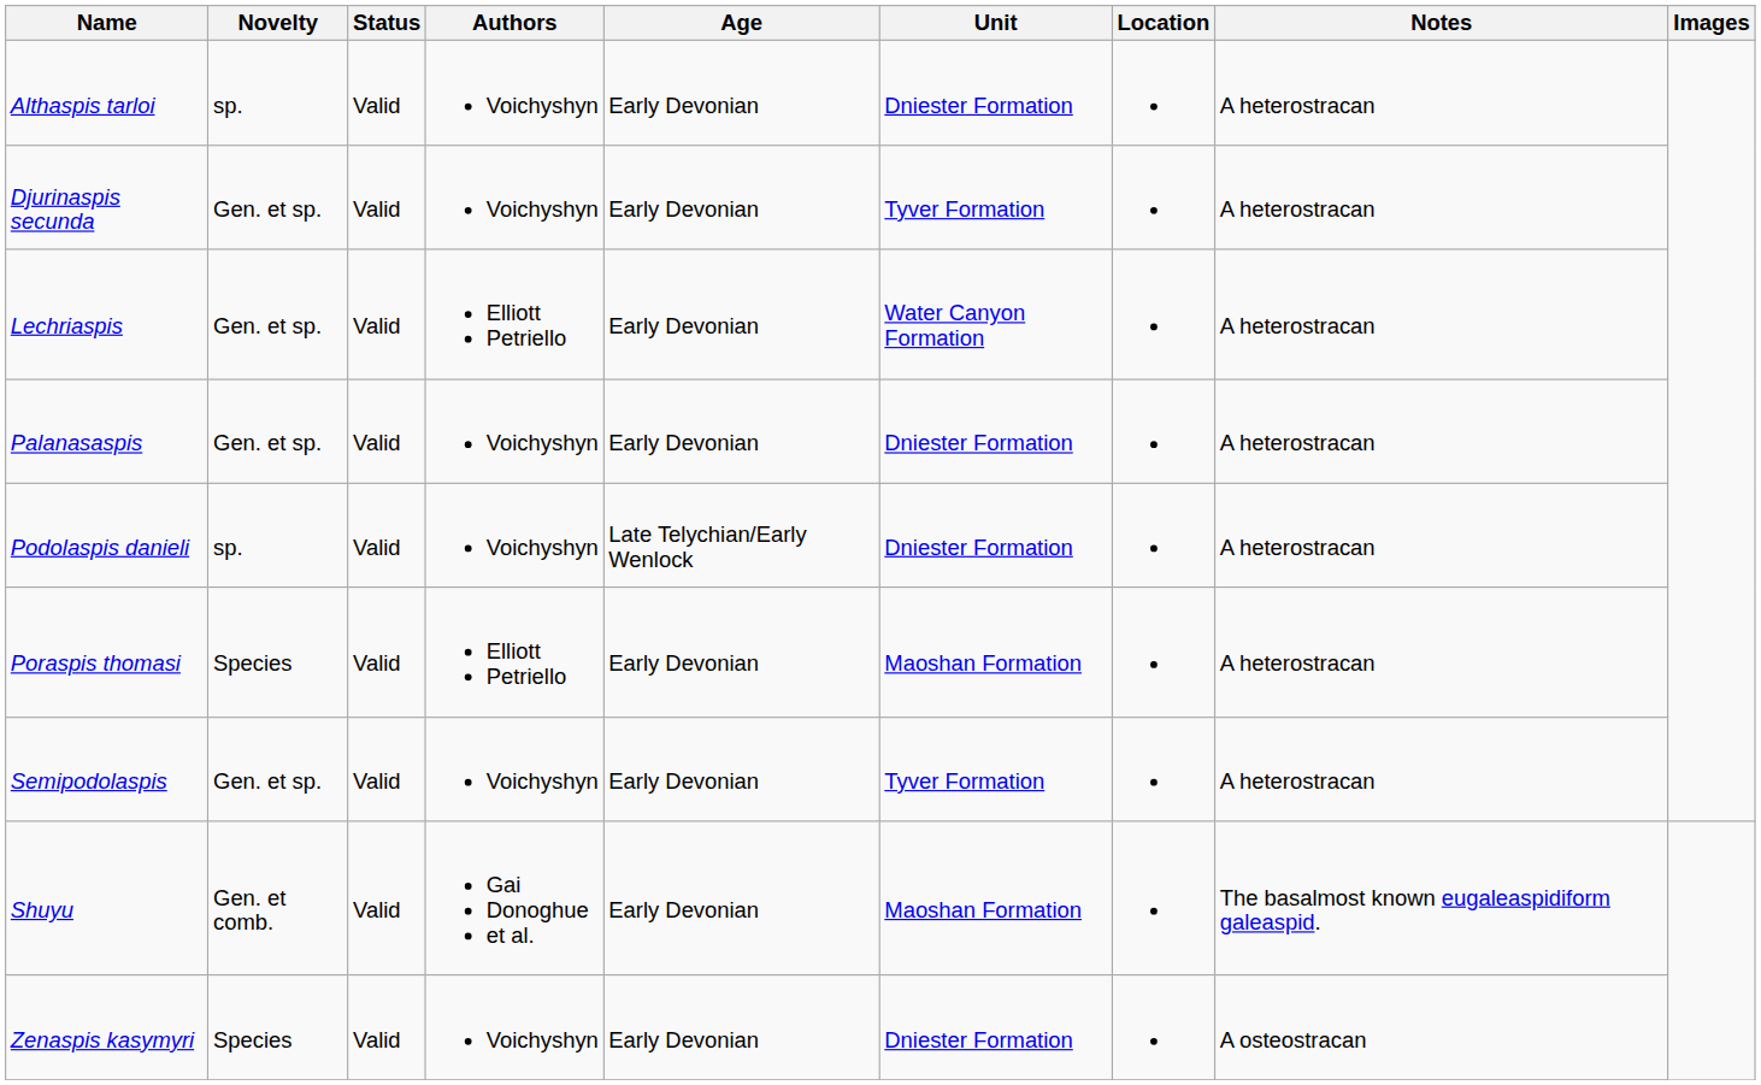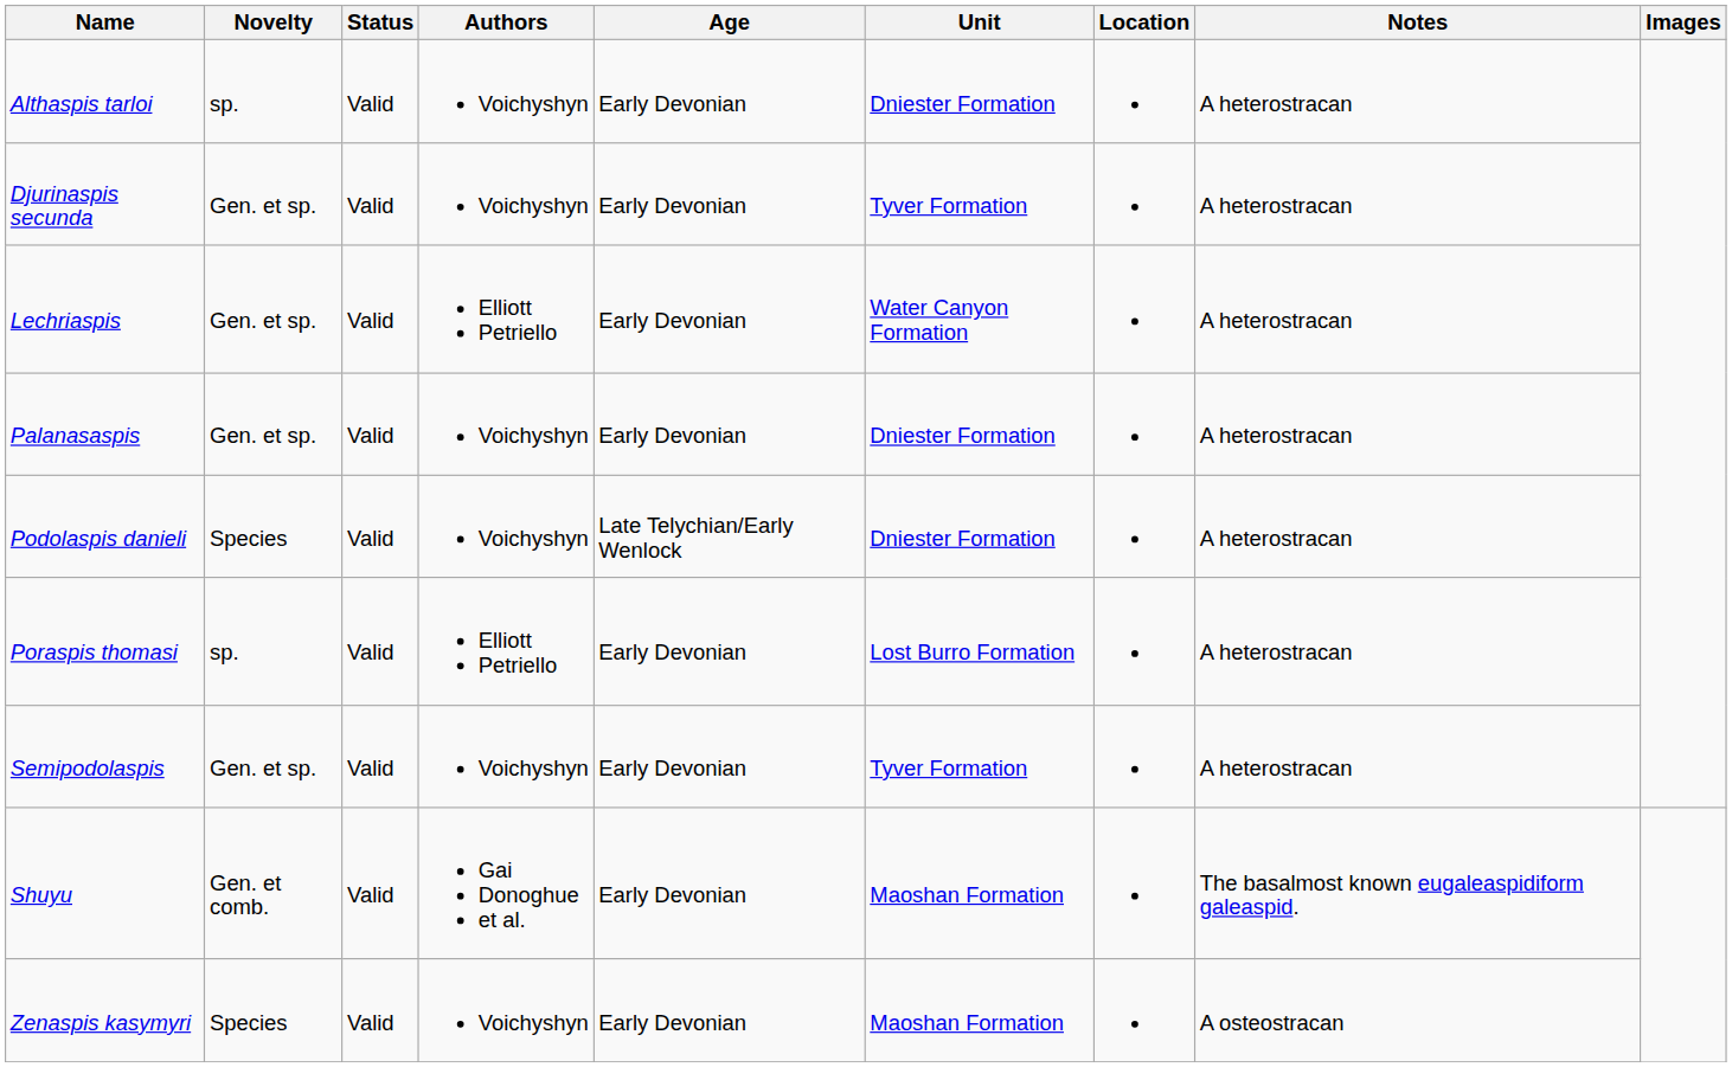 <table class="wikitable sortable" align="center" width="100%">
 <tr>
 <th>Name</th>
 <th>Novelty</th>
 <th>Status</th>
 <th>Authors</th>
 <th>Age</th>
 <th>Unit</th>
 <th>Location</th>
 <th>Notes</th>
 <th>Images</th>
 </tr>
 <tr>
 <td><br><em><a href='#'>Althaspis tarloi</a></em></td>
 <td><br>sp.</td>
 <td><br>Valid</td>
 <td><br><ul><li>Voichyshyn</li></ul></td>
 <td><br>Early Devonian</td>
 <td><br><a href='#'>Dniester Formation</a></td>
 <td><br><ul><li></li></ul></td>
 <td><br>A heterostracan</td>
 </tr>
 <tr>
 <td><br><em><a href='#'>Djurinaspis secunda</a></em></td>
 <td><br>Gen. et sp.</td>
 <td><br>Valid</td>
 <td><br><ul><li>Voichyshyn</li></ul></td>
 <td><br>Early Devonian</td>
 <td><br><a href='#'>Tyver Formation</a></td>
 <td><br><ul><li></li></ul></td>
 <td><br>A heterostracan</td>
 </tr>
 <tr>
 <td><br><em><a href='#'>Lechriaspis</a></em></td>
 <td><br>Gen. et sp.</td>
 <td><br>Valid</td>
 <td><br><ul><li>Elliott</li><li>Petriello</li></ul></td>
 <td><br>Early Devonian</td>
 <td><br><a href='#'>Water Canyon Formation</a></td>
 <td><br><ul><li></li></ul></td>
 <td><br>A heterostracan</td>
 </tr>
 <tr>
 <td><br><em><a href='#'>Palanasaspis</a></em></td>
 <td><br>Gen. et sp.</td>
 <td><br>Valid</td>
 <td><br><ul><li>Voichyshyn</li></ul></td>
 <td><br>Early Devonian</td>
 <td><br><a href='#'>Dniester Formation</a></td>
 <td><br><ul><li></li></ul></td>
 <td><br>A heterostracan</td>
 </tr>
 <tr>
 <td><br><em><a href='#'>Podolaspis danieli</a></em></td>
-<td><br>sp.</td>
+<td><br>Species</td>
 <td><br>Valid</td>
 <td><br><ul><li>Voichyshyn</li></ul></td>
 <td><br>Late Telychian/Early Wenlock</td>
 <td><br><a href='#'>Dniester Formation</a></td>
 <td><br><ul><li></li></ul></td>
 <td><br>A heterostracan</td>
 </tr>
 <tr>
 <td><br><em><a href='#'>Poraspis thomasi</a></em></td>
-<td><br>Species</td>
+<td><br>sp.</td>
 <td><br>Valid</td>
 <td><br><ul><li>Elliott</li><li>Petriello</li></ul></td>
 <td><br>Early Devonian</td>
-<td><br><a href='#'>Maoshan Formation</a></td>
+<td><br><a href='#'>Lost Burro Formation</a></td>
 <td><br><ul><li></li></ul></td>
 <td><br>A heterostracan</td>
 </tr>
 <tr>
 <td><br><em><a href='#'>Semipodolaspis</a></em></td>
 <td><br>Gen. et sp.</td>
 <td><br>Valid</td>
 <td><br><ul><li>Voichyshyn</li></ul></td>
 <td><br>Early Devonian</td>
 <td><br><a href='#'>Tyver Formation</a></td>
 <td><br><ul><li></li></ul></td>
 <td><br>A heterostracan</td>
 </tr>
 <tr>
 <td><br><em><a href='#'>Shuyu</a></em></td>
 <td><br>Gen. et comb.</td>
 <td><br>Valid</td>
 <td><br><ul><li>Gai</li><li>Donoghue</li><li>et al.</li></ul></td>
 <td><br>Early Devonian</td>
 <td><br><a href='#'>Maoshan Formation</a></td>
 <td><br><ul><li></li></ul></td>
 <td><br>The basalmost known <a href='#'>eugaleaspidiform</a> <a href='#'>galeaspid</a>.</td>
 <td rowspan="47"></td>
 </tr>
 <tr>
 <td><br><em><a href='#'>Zenaspis kasymyri</a></em></td>
 <td><br>Species</td>
 <td><br>Valid</td>
 <td><br><ul><li>Voichyshyn</li></ul></td>
 <td><br>Early Devonian</td>
-<td><br><a href='#'>Dniester Formation</a></td>
+<td><br><a href='#'>Maoshan Formation</a></td>
 <td><br><ul><li></li></ul></td>
 <td><br>A osteostracan</td>
 </tr>
 <tr>
 </tr>
 </table>
